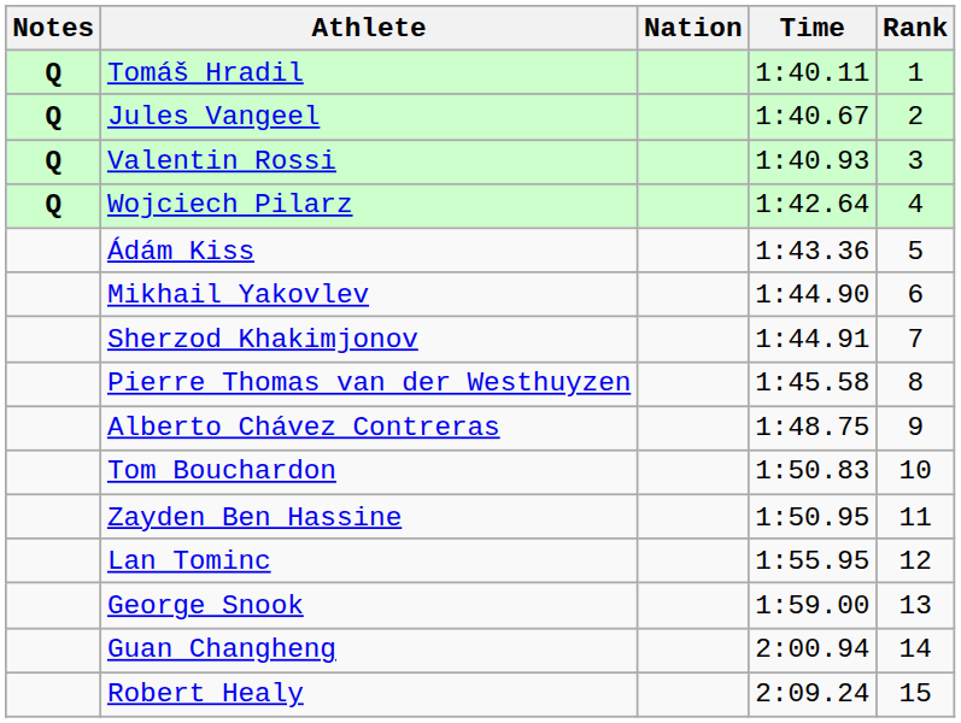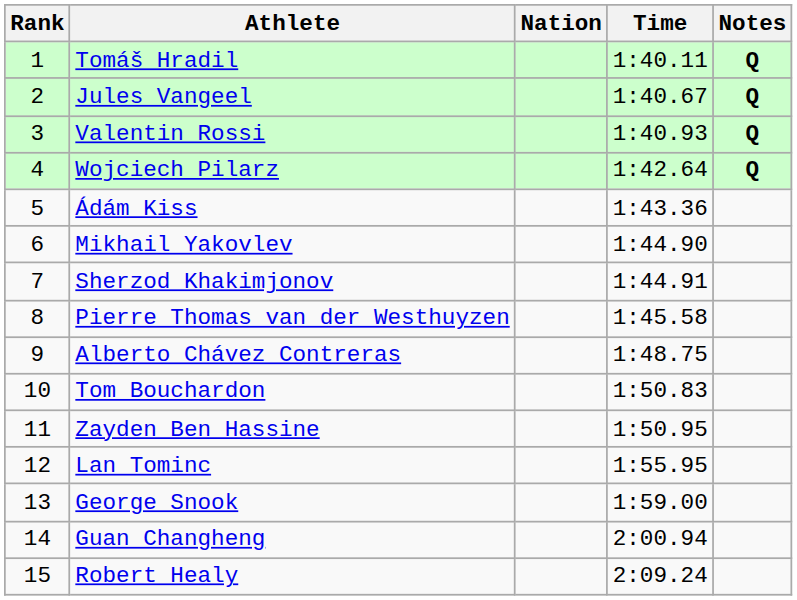 <table class="wikitable sortable" style="text-align:center;">
 <tr>
-<th>Notes</th>
+<th>Rank</th>
 <th>Athlete</th>
 <th>Nation</th>
 <th>Time</th>
-<th>Rank</th>
+<th>Notes</th>
 </tr>
 <tr bgcolor=ccffcc>
-<td><strong>Q</strong></td>
+<td>1</td>
 <td align=left><a href='#'>Tomáš Hradil</a></td>
 <td align=left></td>
 <td>1:40.11</td>
-<td>1</td>
+<td><strong>Q</strong></td>
 </tr>
 <tr bgcolor=ccffcc>
-<td><strong>Q</strong></td>
+<td>2</td>
 <td align=left><a href='#'>Jules Vangeel</a></td>
 <td align=left></td>
 <td>1:40.67</td>
-<td>2</td>
+<td><strong>Q</strong></td>
 </tr>
 <tr bgcolor=ccffcc>
-<td><strong>Q</strong></td>
+<td>3</td>
 <td align=left><a href='#'>Valentin Rossi</a></td>
 <td align=left></td>
 <td>1:40.93</td>
-<td>3</td>
+<td><strong>Q</strong></td>
 </tr>
 <tr bgcolor=ccffcc>
-<td><strong>Q</strong></td>
+<td>4</td>
 <td align=left><a href='#'>Wojciech Pilarz</a></td>
 <td align=left></td>
 <td>1:42.64</td>
-<td>4</td>
+<td><strong>Q</strong></td>
 </tr>
 <tr>
-<td></td>
+<td>5</td>
 <td align=left><a href='#'>Ádám Kiss</a></td>
 <td align=left></td>
 <td>1:43.36</td>
-<td>5</td>
+<td></td>
 </tr>
 <tr>
-<td></td>
+<td>6</td>
 <td align=left><a href='#'>Mikhail Yakovlev</a></td>
 <td align=left></td>
 <td>1:44.90</td>
-<td>6</td>
+<td></td>
 </tr>
 <tr>
-<td></td>
+<td>7</td>
 <td align=left><a href='#'>Sherzod Khakimjonov</a></td>
 <td align=left></td>
 <td>1:44.91</td>
-<td>7</td>
+<td></td>
 </tr>
 <tr>
-<td></td>
+<td>8</td>
 <td align=left><a href='#'>Pierre Thomas van der Westhuyzen</a></td>
 <td align=left></td>
 <td>1:45.58</td>
-<td>8</td>
+<td></td>
 </tr>
 <tr>
-<td></td>
+<td>9</td>
 <td align=left><a href='#'>Alberto Chávez Contreras</a></td>
 <td align=left></td>
 <td>1:48.75</td>
-<td>9</td>
+<td></td>
 </tr>
 <tr>
-<td></td>
+<td>10</td>
 <td align=left><a href='#'>Tom Bouchardon</a></td>
 <td align=left></td>
 <td>1:50.83</td>
-<td>10</td>
+<td></td>
 </tr>
 <tr>
-<td></td>
+<td>11</td>
 <td align=left><a href='#'>Zayden Ben Hassine</a></td>
 <td align=left></td>
 <td>1:50.95</td>
-<td>11</td>
+<td></td>
 </tr>
 <tr>
-<td></td>
+<td>12</td>
 <td align=left><a href='#'>Lan Tominc</a></td>
 <td align=left></td>
 <td>1:55.95</td>
-<td>12</td>
+<td></td>
 </tr>
 <tr>
-<td></td>
+<td>13</td>
 <td align=left><a href='#'>George Snook</a></td>
 <td align=left></td>
 <td>1:59.00</td>
-<td>13</td>
+<td></td>
 </tr>
 <tr>
-<td></td>
+<td>14</td>
 <td align=left><a href='#'>Guan Changheng</a></td>
 <td align=left></td>
 <td>2:00.94</td>
-<td>14</td>
+<td></td>
 </tr>
 <tr>
-<td></td>
+<td>15</td>
 <td align=left><a href='#'>Robert Healy</a></td>
 <td align=left></td>
 <td>2:09.24</td>
-<td>15</td>
+<td></td>
 </tr>
 </table>
